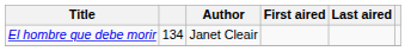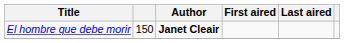 <table class="wikitable sortable">
 <tr>
 <th>Title</th>
 <th></th>
 <th>Author</th>
 <th>First aired</th>
 <th>Last aired</th>
 <th></th>
 </tr>
 <tr>
 <td><em><a href='#'>El hombre que debe morir</a></em></td>
-<td>134</td>
-<td>Janet Cleair</td>
+<td>150</td>
+<td><strong>Janet Cleair</strong></td>
 <td></td>
 <td></td>
 <td></td>
 </tr>
 <tr>
 </tr>
 </table>
